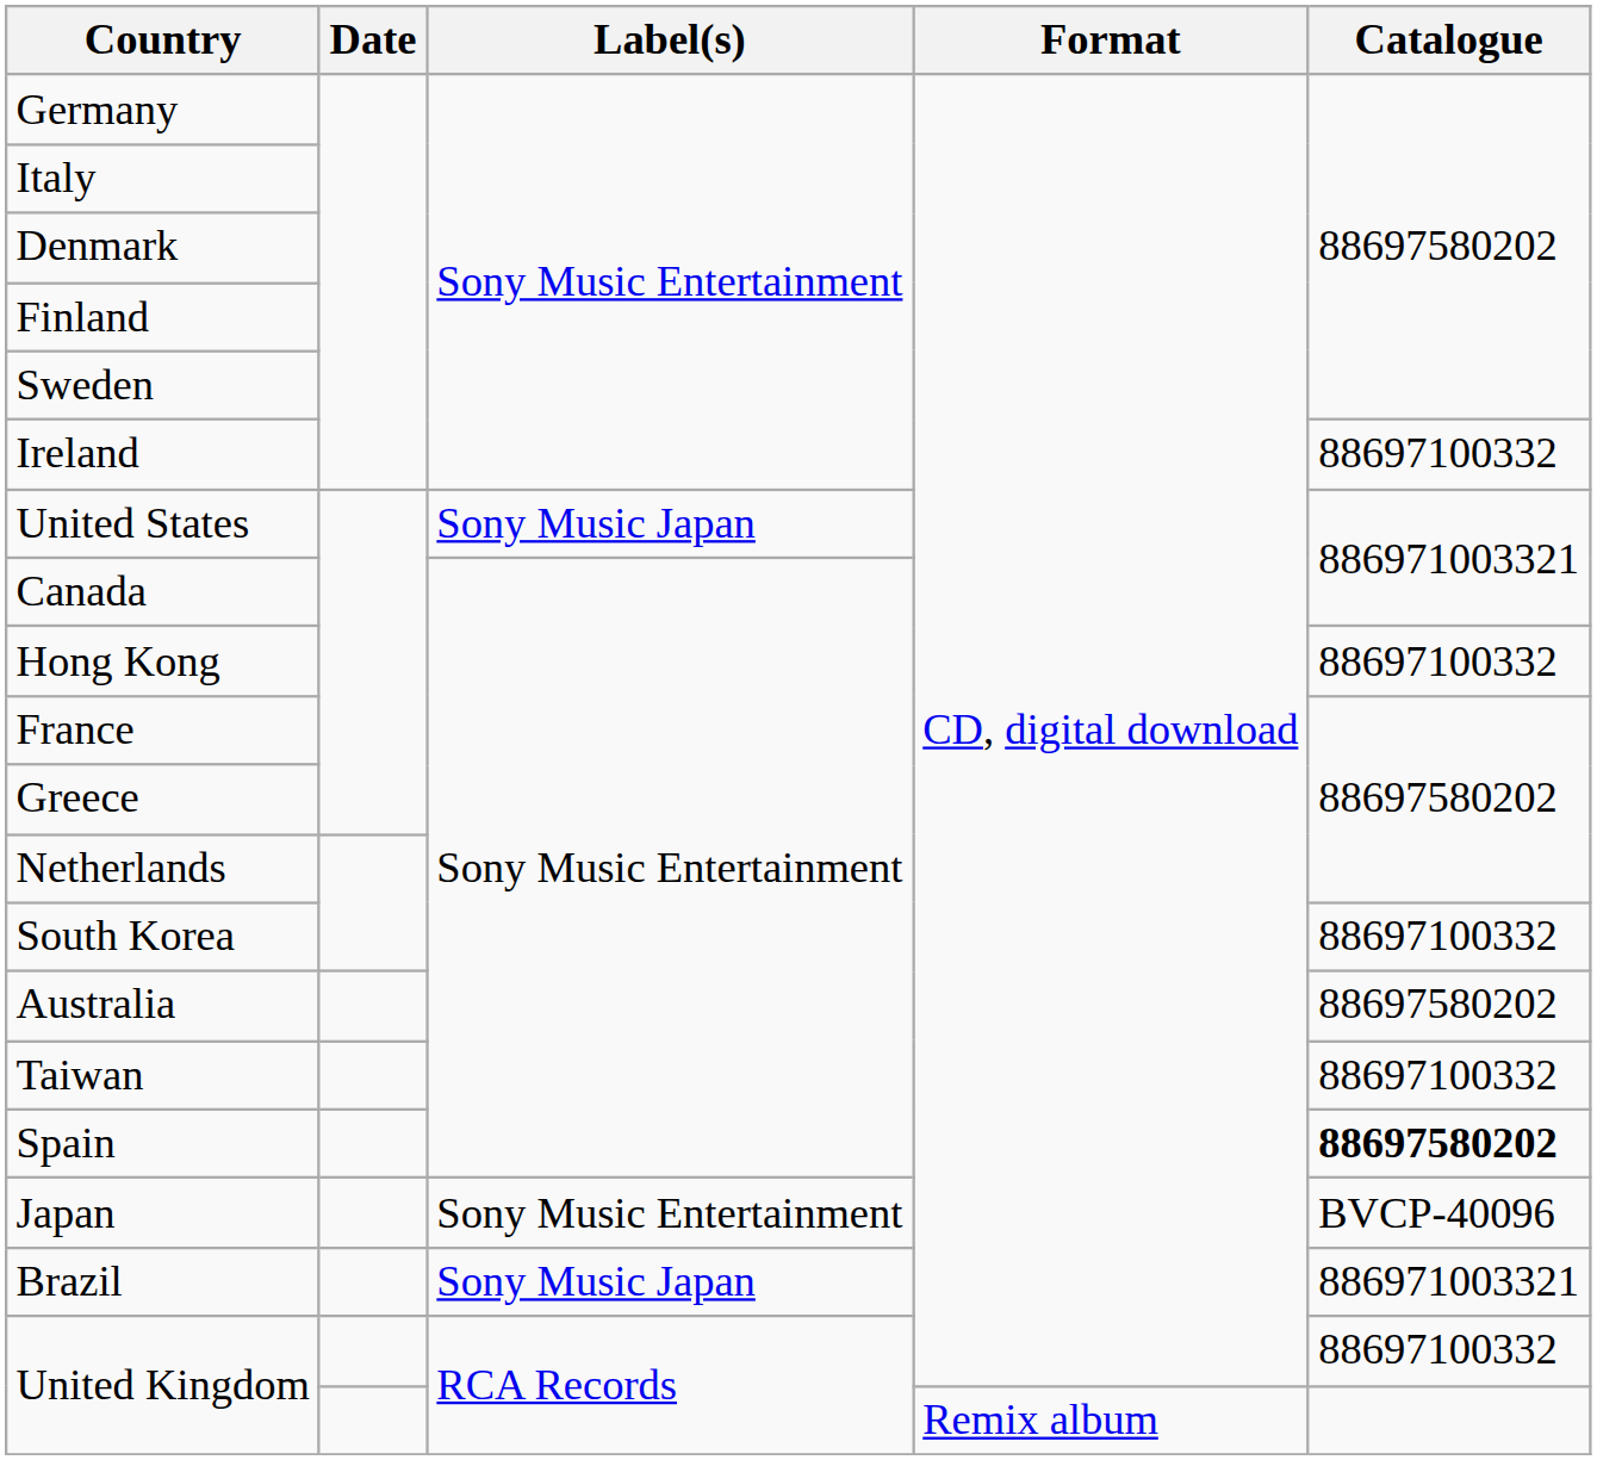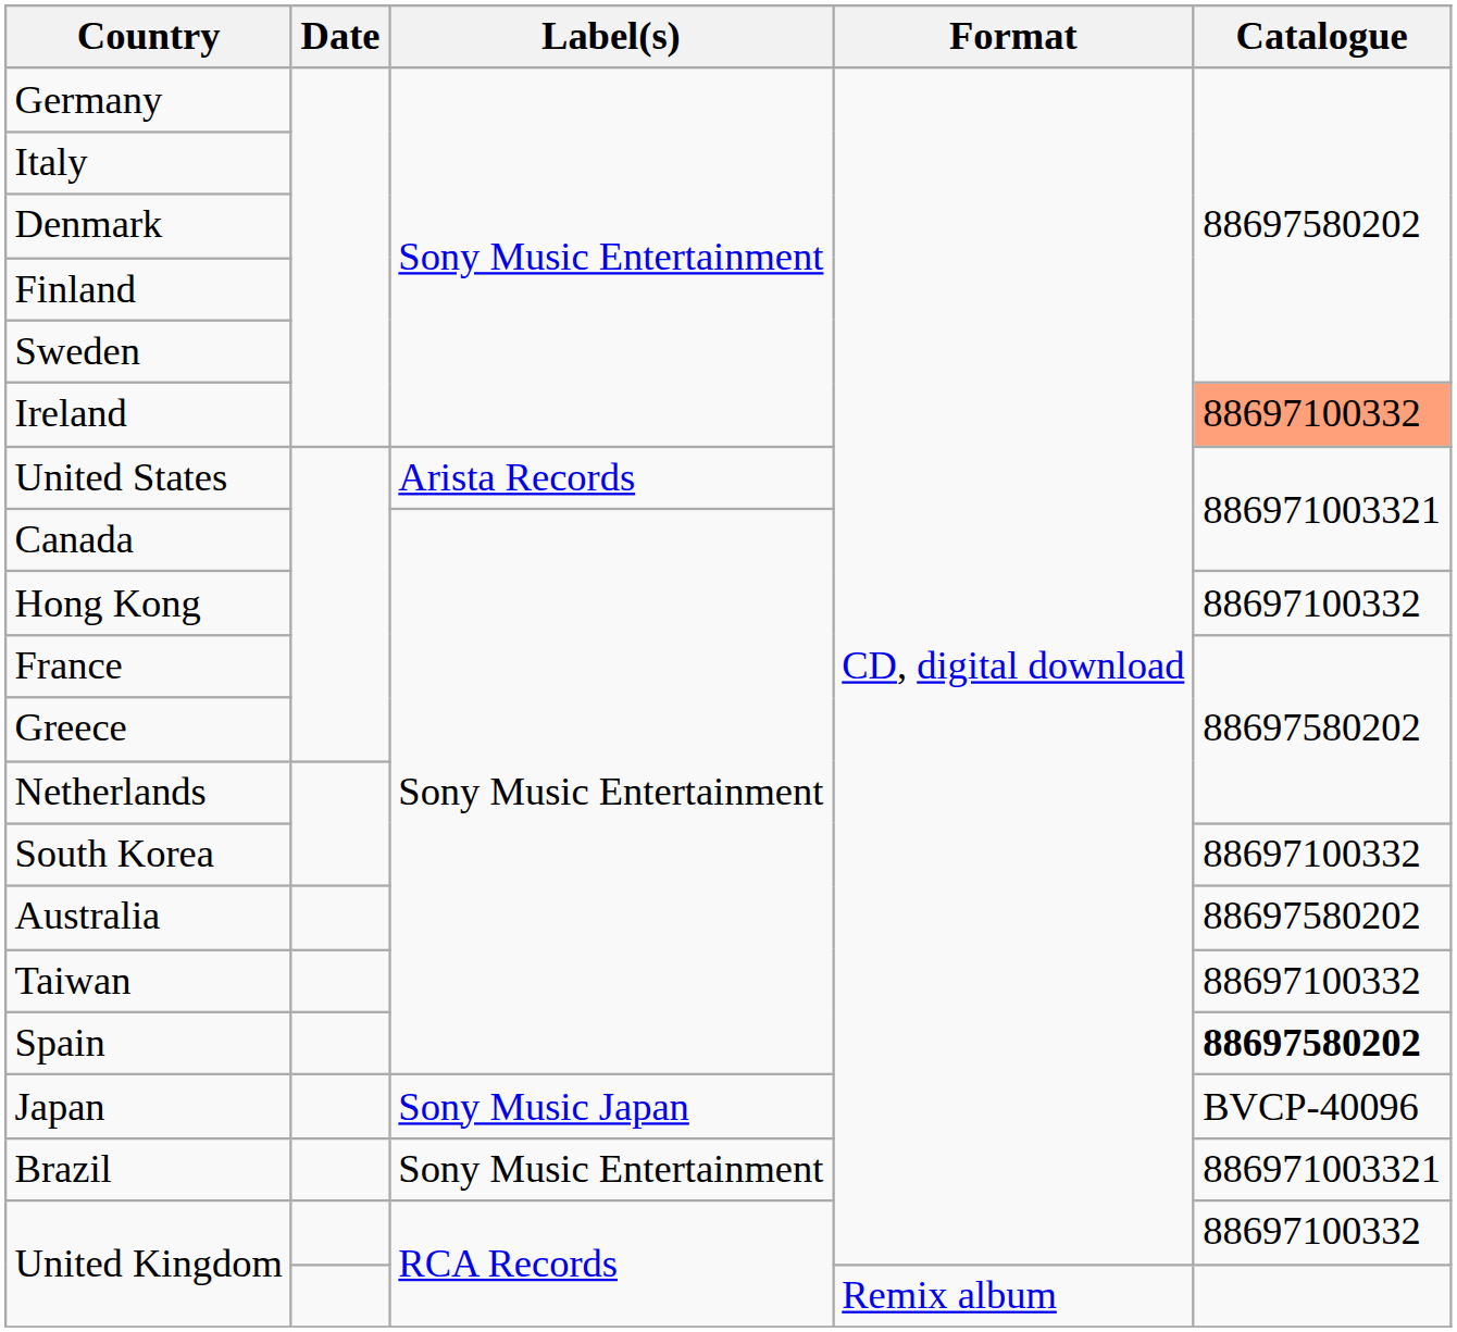 <table class="wikitable">
 <tr>
 <th>Country</th>
 <th>Date</th>
 <th>Label(s)</th>
 <th>Format</th>
 <th>Catalogue</th>
 </tr>
 <tr>
 <td>Germany</td>
 <td rowspan="6"></td>
 <td rowspan="6"><a href='#'>Sony Music Entertainment</a></td>
 <td rowspan="19"><a href='#'>CD</a>, <a href='#'>digital download</a></td>
 <td rowspan="5">88697580202</td>
 </tr>
 <tr>
 <td>Italy</td>
 </tr>
 <tr>
 <td>Denmark</td>
 </tr>
 <tr>
 <td>Finland</td>
 </tr>
 <tr>
 <td>Sweden</td>
 </tr>
 <tr>
 <td>Ireland</td>
-<td>88697100332</td>
+<td style="background: lightsalmon;">88697100332</td>
 </tr>
 <tr>
 <td>United States</td>
 <td rowspan="5"></td>
-<td><a href='#'>Sony Music Japan</a></td>
+<td><a href='#'>Arista Records</a></td>
 <td rowspan="2">886971003321</td>
 </tr>
 <tr>
 <td>Canada</td>
 <td rowspan="9">Sony Music Entertainment</td>
 </tr>
 <tr>
 <td>Hong Kong</td>
 <td>88697100332</td>
 </tr>
 <tr>
 <td>France</td>
 <td rowspan="3">88697580202</td>
 </tr>
 <tr>
 <td>Greece</td>
 </tr>
 <tr>
 <td>Netherlands</td>
 <td rowspan="2"></td>
 </tr>
 <tr>
 <td>South Korea</td>
 <td>88697100332</td>
 </tr>
 <tr>
 <td>Australia</td>
 <td></td>
 <td>88697580202</td>
 </tr>
 <tr>
 <td>Taiwan</td>
 <td></td>
 <td>88697100332</td>
 </tr>
 <tr>
 <td>Spain</td>
 <td></td>
 <td><strong>88697580202</strong></td>
 </tr>
 <tr>
 <td>Japan</td>
 <td></td>
-<td>Sony Music Entertainment</td>
+<td><a href='#'>Sony Music Japan</a></td>
 <td>BVCP-40096</td>
 </tr>
 <tr>
 <td>Brazil</td>
 <td></td>
-<td><a href='#'>Sony Music Japan</a></td>
+<td>Sony Music Entertainment</td>
 <td>886971003321</td>
 </tr>
 <tr>
 <td rowspan="2">United Kingdom</td>
 <td></td>
 <td rowspan="2"><a href='#'>RCA Records</a></td>
 <td>88697100332</td>
 </tr>
 <tr>
 <td></td>
 <td><a href='#'>Remix album</a><br></td>
 <td></td>
 </tr>
 </table>
